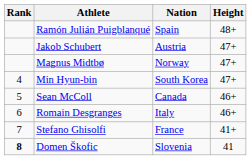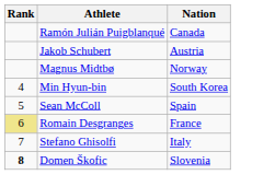 <table class="wikitable sortable" style="text-align:center">
 <tr>
 <th>Rank</th>
 <th>Athlete</th>
 <th>Nation</th>
-<th>Height</th>
 </tr>
 <tr>
 <td></td>
 <td align=left><a href='#'>Ramón Julián Puigblanqué</a></td>
-<td align=left> <a href='#'>Spain</a></td>
-<td>48+</td>
+<td align=left> <a href='#'>Canada</a></td>
 </tr>
 <tr>
 <td></td>
 <td align=left><a href='#'>Jakob Schubert</a></td>
 <td align=left> <a href='#'>Austria</a></td>
-<td>47+</td>
 </tr>
 <tr>
 <td></td>
 <td align=left><a href='#'>Magnus Midtbø</a></td>
 <td align=left> <a href='#'>Norway</a></td>
-<td>47+</td>
 </tr>
 <tr>
 <td>4</td>
 <td align=left><a href='#'>Min Hyun-bin</a></td>
 <td align=left> <a href='#'>South Korea</a></td>
-<td>47+</td>
 </tr>
 <tr>
 <td>5</td>
 <td align=left><a href='#'>Sean McColl</a></td>
-<td align=left> <a href='#'>Canada</a></td>
-<td>46+</td>
+<td align=left> <a href='#'>Spain</a></td>
 </tr>
 <tr>
-<td>6</td>
+<td style="background: khaki;">6</td>
 <td align=left><a href='#'>Romain Desgranges</a></td>
-<td align=left> <a href='#'>Italy</a></td>
-<td>46+</td>
+<td align=left> <a href='#'>France</a></td>
 </tr>
 <tr>
 <td>7</td>
 <td align=left><a href='#'>Stefano Ghisolfi</a></td>
-<td align=left> <a href='#'>France</a></td>
-<td>41+</td>
+<td align=left> <a href='#'>Italy</a></td>
 </tr>
 <tr>
 <td><strong>8</strong></td>
 <td align=left><a href='#'>Domen Škofic</a></td>
 <td align=left> <a href='#'>Slovenia</a></td>
-<td>41</td>
 </tr>
 </table>
